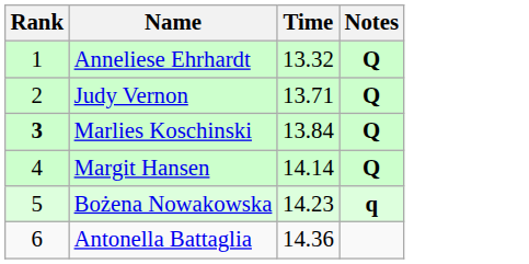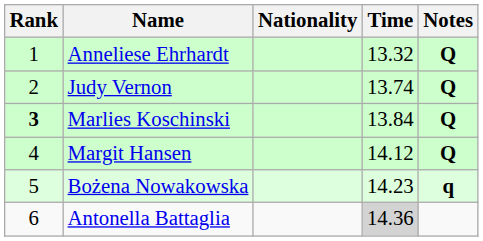 <table class="wikitable sortable" style="text-align:center">
 <tr>
 <th>Rank</th>
 <th>Name</th>
+<th>Nationality</th>
 <th>Time</th>
 <th>Notes</th>
 </tr>
 <tr bgcolor=ccffcc>
 <td>1</td>
 <td align=left><a href='#'>Anneliese Ehrhardt</a></td>
+<td align=left></td>
 <td>13.32</td>
 <td><strong>Q</strong></td>
 </tr>
 <tr bgcolor=ccffcc>
 <td>2</td>
 <td align=left><a href='#'>Judy Vernon</a></td>
-<td>13.71</td>
+<td align=left></td>
+<td>13.74</td>
 <td><strong>Q</strong></td>
 </tr>
 <tr bgcolor=ccffcc>
 <td><strong>3</strong></td>
 <td align=left><a href='#'>Marlies Koschinski</a></td>
+<td align=left></td>
 <td>13.84</td>
 <td><strong>Q</strong></td>
 </tr>
 <tr bgcolor=ccffcc>
 <td>4</td>
 <td align=left><a href='#'>Margit Hansen</a></td>
-<td>14.14</td>
+<td align=left></td>
+<td>14.12</td>
 <td><strong>Q</strong></td>
 </tr>
 <tr bgcolor=ddffdd>
 <td>5</td>
 <td align=left><a href='#'>Bożena Nowakowska</a></td>
+<td align=left></td>
 <td>14.23</td>
 <td><strong>q</strong></td>
 </tr>
 <tr>
 <td>6</td>
 <td align=left><a href='#'>Antonella Battaglia</a></td>
-<td>14.36</td>
+<td align=left></td>
+<td style="background: lightgrey;">14.36</td>
 <td></td>
 </tr>
 </table>
